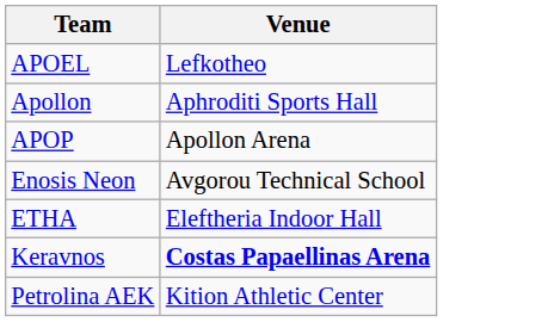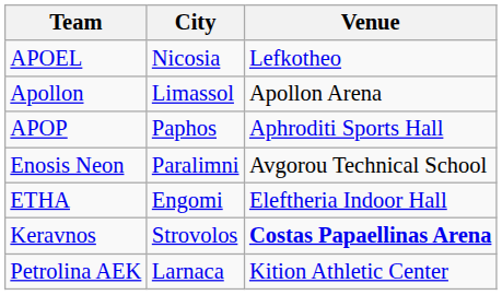 <table class="wikitable sortable">
 <tr>
 <th>Team</th>
+<th>City</th>
 <th>Venue</th>
 </tr>
 <tr>
 <td><a href='#'>APOEL</a></td>
+<td><a href='#'>Nicosia</a></td>
 <td><a href='#'>Lefkotheo</a></td>
 </tr>
 <tr>
 <td><a href='#'>Apollon</a></td>
+<td><a href='#'>Limassol</a></td>
+<td>Apollon Arena</td>
+</tr>
+<tr>
+<td><a href='#'>APOP</a></td>
+<td><a href='#'>Paphos</a></td>
 <td><a href='#'>Aphroditi Sports Hall</a></td>
 </tr>
 <tr>
-<td><a href='#'>APOP</a></td>
-<td>Apollon Arena</td>
-</tr>
-<tr>
 <td><a href='#'>Enosis Neon</a></td>
+<td><a href='#'>Paralimni</a></td>
 <td>Avgorou Technical School</td>
 </tr>
 <tr>
 <td><a href='#'>ETHA</a></td>
+<td><a href='#'>Engomi</a></td>
 <td><a href='#'>Eleftheria Indoor Hall</a></td>
 </tr>
 <tr>
 <td><a href='#'>Keravnos</a></td>
+<td><a href='#'>Strovolos</a></td>
 <td><strong><a href='#'>Costas Papaellinas Arena</a></strong></td>
 </tr>
 <tr>
 <td><a href='#'>Petrolina AEK</a></td>
+<td><a href='#'>Larnaca</a></td>
 <td><a href='#'>Kition Athletic Center</a></td>
 </tr>
 </table>
